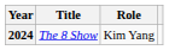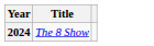 <table class="wikitable plainrowheaders">
 <tr>
 <th scope="col">Year</th>
 <th scope="col">Title</th>
-<th scope="col">Role</th>
 <th scope="col" class="unsortable"></th>
 </tr>
 <tr>
 <th scope="row">2024</th>
 <td><em><a href='#'>The 8 Show</a></em></td>
-<td>Kim Yang</td>
 <td style="text-align:center"></td>
 </tr>
 </table>
